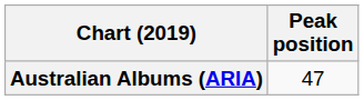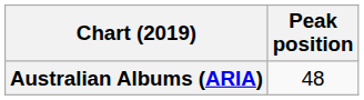 <table class="wikitable plainrowheaders" style="text-align:center">
 <tr>
 <th scope="col">Chart (2019)</th>
 <th scope="col">Peak<br>position</th>
 </tr>
 <tr>
 <th scope="row">Australian Albums (<a href='#'>ARIA</a>)</th>
-<td>47</td>
+<td>48</td>
 </tr>
 </table>
